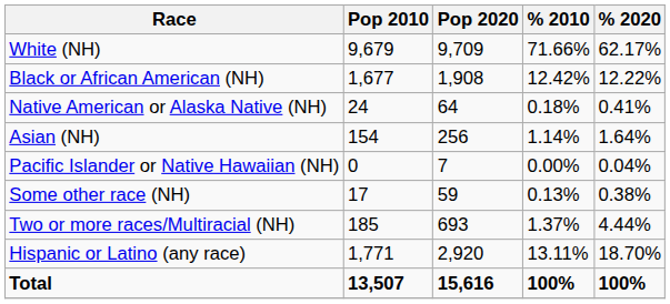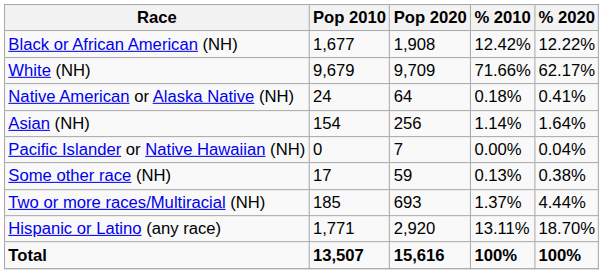 <table class="wikitable">
 <tr>
 <th>Race</th>
 <th>Pop 2010</th>
 <th>Pop 2020</th>
 <th>% 2010</th>
 <th>% 2020</th>
 </tr>
 <tr>
+<td><a href='#'>Black or African American</a> (NH)</td>
+<td>1,677</td>
+<td>1,908</td>
+<td>12.42%</td>
+<td>12.22%</td>
+</tr>
+<tr>
 <td><a href='#'>White</a> (NH)</td>
 <td>9,679</td>
 <td>9,709</td>
 <td>71.66%</td>
 <td>62.17%</td>
-</tr>
-<tr>
-<td><a href='#'>Black or African American</a> (NH)</td>
-<td>1,677</td>
-<td>1,908</td>
-<td>12.42%</td>
-<td>12.22%</td>
 </tr>
 <tr>
 <td><a href='#'>Native American</a> or <a href='#'>Alaska Native</a> (NH)</td>
 <td>24</td>
 <td>64</td>
 <td>0.18%</td>
 <td>0.41%</td>
 </tr>
 <tr>
 <td><a href='#'>Asian</a> (NH)</td>
 <td>154</td>
 <td>256</td>
 <td>1.14%</td>
 <td>1.64%</td>
 </tr>
 <tr>
 <td><a href='#'>Pacific Islander</a> or <a href='#'>Native Hawaiian</a> (NH)</td>
 <td>0</td>
 <td>7</td>
 <td>0.00%</td>
 <td>0.04%</td>
 </tr>
 <tr>
 <td><a href='#'>Some other race</a> (NH)</td>
 <td>17</td>
 <td>59</td>
 <td>0.13%</td>
 <td>0.38%</td>
 </tr>
 <tr>
 <td><a href='#'>Two or more races/Multiracial</a> (NH)</td>
 <td>185</td>
 <td>693</td>
 <td>1.37%</td>
 <td>4.44%</td>
 </tr>
 <tr>
 <td><a href='#'>Hispanic or Latino</a> (any race)</td>
 <td>1,771</td>
 <td>2,920</td>
 <td>13.11%</td>
 <td>18.70%</td>
 </tr>
 <tr>
 <td><strong>Total</strong></td>
 <td><strong>13,507</strong></td>
 <td><strong>15,616</strong></td>
 <td><strong>100%</strong></td>
 <td><strong>100%</strong></td>
 </tr>
 <tr>
 </tr>
 </table>
